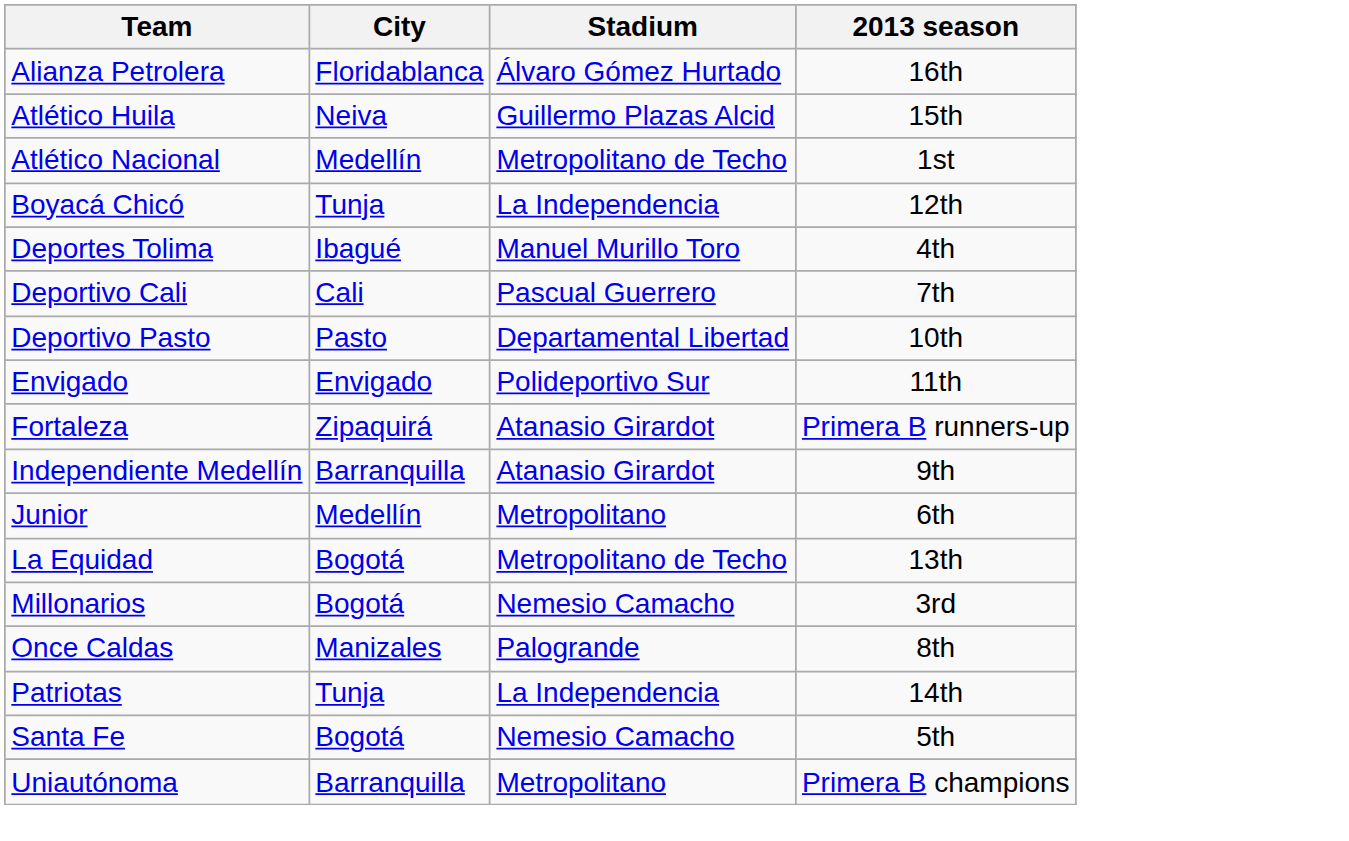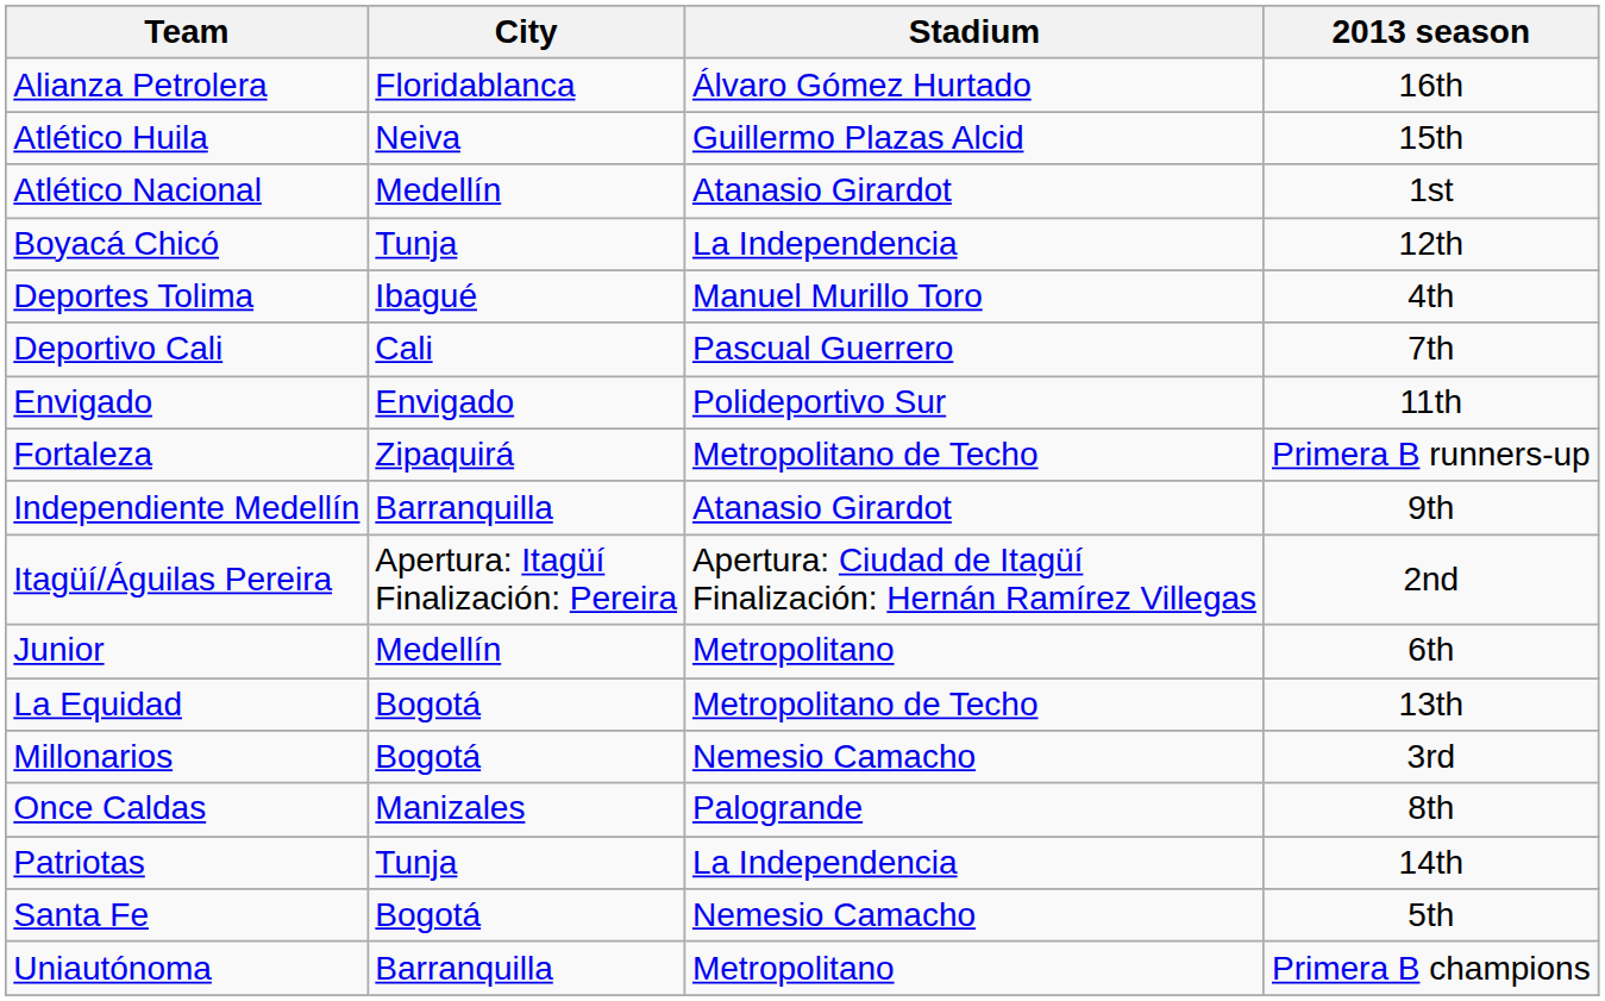 <table class="wikitable sortable">
 <tr>
 <th>Team</th>
 <th>City</th>
 <th>Stadium</th>
 <th>2013 season</th>
 </tr>
 <tr>
 <td><a href='#'>Alianza Petrolera</a></td>
 <td><a href='#'>Floridablanca</a></td>
 <td><a href='#'>Álvaro Gómez Hurtado</a></td>
 <td align="center">16th</td>
 </tr>
 <tr>
 <td><a href='#'>Atlético Huila</a></td>
 <td><a href='#'>Neiva</a></td>
 <td><a href='#'>Guillermo Plazas Alcid</a></td>
 <td align="center">15th</td>
 </tr>
 <tr>
 <td><a href='#'>Atlético Nacional</a></td>
 <td><a href='#'>Medellín</a></td>
-<td><a href='#'>Metropolitano de Techo</a></td>
+<td><a href='#'>Atanasio Girardot</a></td>
 <td align="center">1st</td>
 </tr>
 <tr>
 <td><a href='#'>Boyacá Chicó</a></td>
 <td><a href='#'>Tunja</a></td>
 <td><a href='#'>La Independencia</a></td>
 <td align="center">12th</td>
 </tr>
 <tr>
 <td><a href='#'>Deportes Tolima</a></td>
 <td><a href='#'>Ibagué</a></td>
 <td><a href='#'>Manuel Murillo Toro</a></td>
 <td align="center">4th</td>
 </tr>
 <tr>
 <td><a href='#'>Deportivo Cali</a></td>
 <td><a href='#'>Cali</a></td>
 <td><a href='#'>Pascual Guerrero</a></td>
 <td align="center">7th</td>
 </tr>
 <tr>
-<td><a href='#'>Deportivo Pasto</a></td>
-<td><a href='#'>Pasto</a></td>
-<td><a href='#'>Departamental Libertad</a></td>
-<td align="center">10th</td>
-</tr>
-<tr>
 <td><a href='#'>Envigado</a></td>
 <td><a href='#'>Envigado</a></td>
 <td><a href='#'>Polideportivo Sur</a></td>
 <td align="center">11th</td>
 </tr>
 <tr>
 <td><a href='#'>Fortaleza</a></td>
 <td><a href='#'>Zipaquirá</a></td>
-<td><a href='#'>Atanasio Girardot</a></td>
+<td><a href='#'>Metropolitano de Techo</a></td>
 <td align="center"><a href='#'>Primera B</a> runners-up</td>
 </tr>
 <tr>
 <td><a href='#'>Independiente Medellín</a></td>
 <td><a href='#'>Barranquilla</a></td>
 <td><a href='#'>Atanasio Girardot</a></td>
 <td align="center">9th</td>
+</tr>
+<tr>
+<td><a href='#'>Itagüí/Águilas Pereira</a></td>
+<td>Apertura: <a href='#'>Itagüí</a><br>Finalización: <a href='#'>Pereira</a></td>
+<td>Apertura: <a href='#'>Ciudad de Itagüí</a><br>Finalización: <a href='#'>Hernán Ramírez Villegas</a></td>
+<td align="center">2nd</td>
 </tr>
 <tr>
 <td><a href='#'>Junior</a></td>
 <td><a href='#'>Medellín</a></td>
 <td><a href='#'>Metropolitano</a></td>
 <td align="center">6th</td>
 </tr>
 <tr>
 <td><a href='#'>La Equidad</a></td>
 <td><a href='#'>Bogotá</a></td>
 <td><a href='#'>Metropolitano de Techo</a></td>
 <td align="center">13th</td>
 </tr>
 <tr>
 <td><a href='#'>Millonarios</a></td>
 <td><a href='#'>Bogotá</a></td>
 <td><a href='#'>Nemesio Camacho</a></td>
 <td align="center">3rd</td>
 </tr>
 <tr>
 <td><a href='#'>Once Caldas</a></td>
 <td><a href='#'>Manizales</a></td>
 <td><a href='#'>Palogrande</a></td>
 <td align="center">8th</td>
 </tr>
 <tr>
 <td><a href='#'>Patriotas</a></td>
 <td><a href='#'>Tunja</a></td>
 <td><a href='#'>La Independencia</a></td>
 <td align="center">14th</td>
 </tr>
 <tr>
 <td><a href='#'>Santa Fe</a></td>
 <td><a href='#'>Bogotá</a></td>
 <td><a href='#'>Nemesio Camacho</a></td>
 <td align="center">5th</td>
 </tr>
 <tr>
 <td><a href='#'>Uniautónoma</a></td>
 <td><a href='#'>Barranquilla</a></td>
 <td><a href='#'>Metropolitano</a></td>
 <td align="center"><a href='#'>Primera B</a> champions</td>
 </tr>
 </table>
